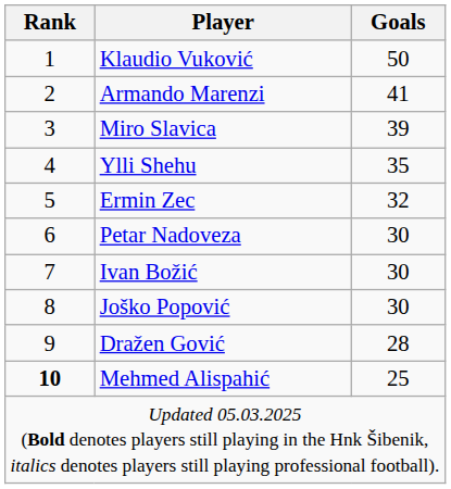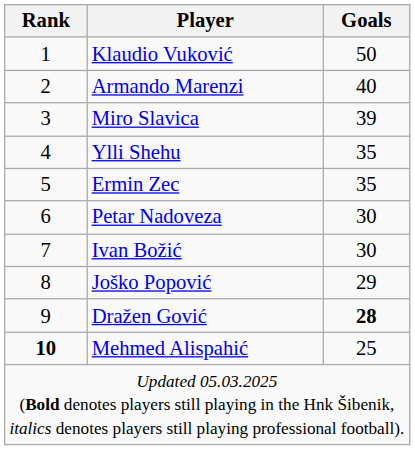 <table class="wikitable" style="text-align:center">
 <tr>
 <th>Rank</th>
 <th>Player</th>
 <th>Goals</th>
 </tr>
 <tr>
 <td>1</td>
 <td style="text-align:left;"> <a href='#'>Klaudio Vuković</a></td>
 <td>50</td>
 </tr>
 <tr>
 <td>2</td>
 <td style="text-align:left;"> <a href='#'>Armando Marenzi</a></td>
-<td>41</td>
+<td>40</td>
 </tr>
 <tr>
 <td>3</td>
 <td style="text-align:left;"> <a href='#'>Miro Slavica</a></td>
 <td>39</td>
 </tr>
 <tr>
 <td>4</td>
 <td style="text-align:left;"> <a href='#'>Ylli Shehu</a></td>
 <td>35</td>
 </tr>
 <tr>
 <td>5</td>
 <td style="text-align:left;"> <a href='#'>Ermin Zec</a></td>
-<td>32</td>
+<td>35</td>
 </tr>
 <tr>
 <td>6</td>
 <td style="text-align:left;"> <a href='#'>Petar Nadoveza</a></td>
 <td>30</td>
 </tr>
 <tr>
 <td>7</td>
 <td style="text-align:left;"> <a href='#'>Ivan Božić</a></td>
 <td>30</td>
 </tr>
 <tr>
 <td>8</td>
 <td style="text-align:left;"> <a href='#'>Joško Popović</a></td>
-<td>30</td>
+<td>29</td>
 </tr>
 <tr>
 <td>9</td>
 <td style="text-align:left;"><a href='#'>Dražen Gović</a></td>
-<td>28</td>
+<td><strong>28</strong></td>
 </tr>
 <tr>
 <td><strong>10</strong></td>
 <td style="text-align:left;"> <a href='#'>Mehmed Alispahić</a></td>
 <td>25</td>
 </tr>
 <tr>
 <td colspan="3"><small><em>Updated 05.03.2025</em><br>(<strong>Bold</strong> denotes players still playing in the Hnk Šibenik,<br><em>italics</em> denotes players still playing professional football).</small></td>
 </tr>
 </table>
